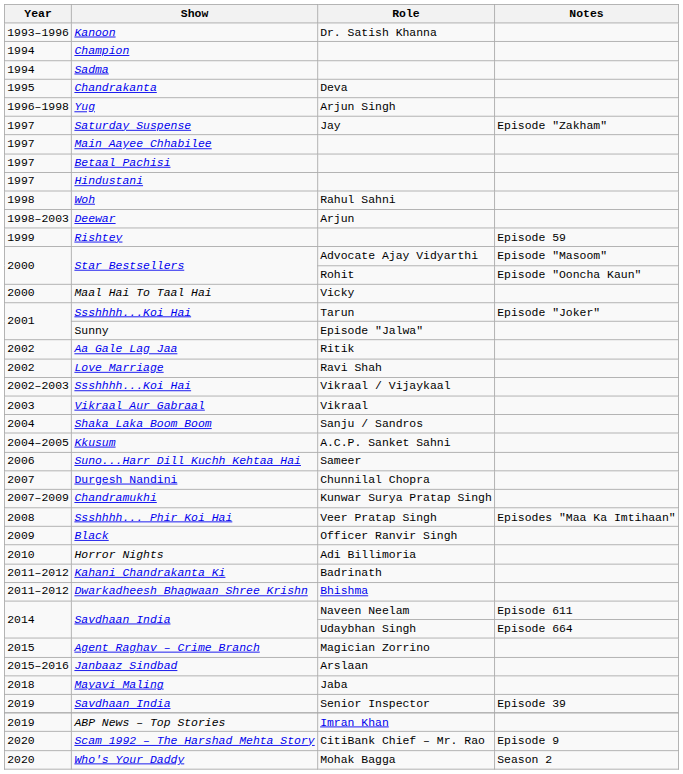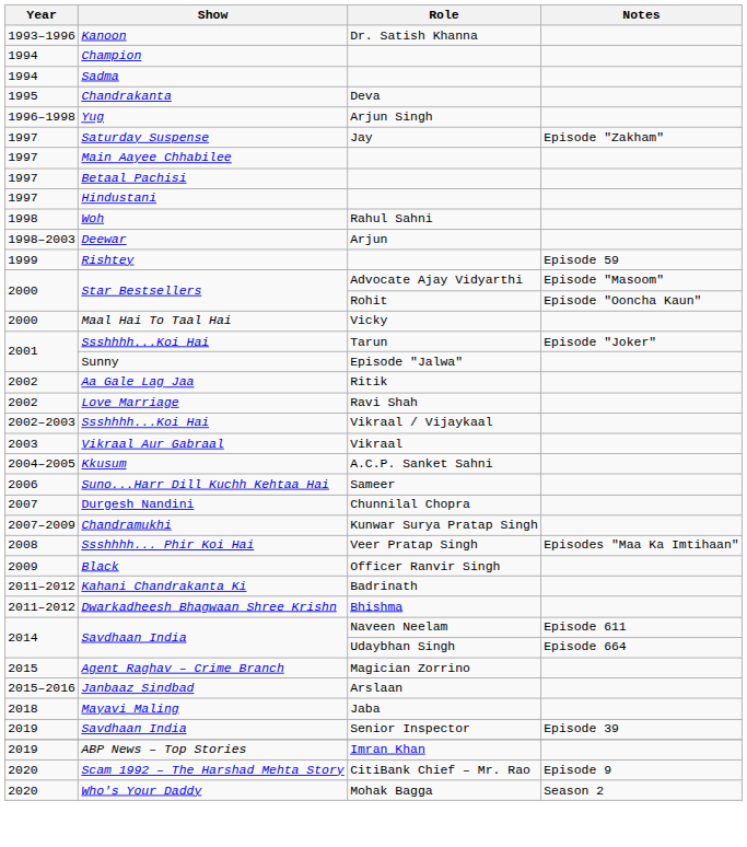 <table class="wikitable sortable">
 <tr>
 <th>Year</th>
 <th>Show</th>
 <th>Role</th>
 <th>Notes</th>
 </tr>
 <tr>
 <td>1993–1996</td>
 <td><a href='#'><em>Kanoon</em></a></td>
 <td>Dr. Satish Khanna</td>
 <td></td>
 </tr>
 <tr>
 <td>1994</td>
 <td><a href='#'><em>Champion</em></a></td>
 <td></td>
 <td></td>
 </tr>
 <tr>
 <td>1994</td>
 <td><a href='#'><em>Sadma</em></a></td>
 <td></td>
 <td></td>
 </tr>
 <tr>
 <td>1995</td>
 <td><a href='#'><em>Chandrakanta</em></a></td>
 <td>Deva</td>
 <td></td>
 </tr>
 <tr>
 <td>1996–1998</td>
 <td><a href='#'><em>Yug</em></a></td>
 <td>Arjun Singh</td>
 <td></td>
 </tr>
 <tr>
 <td>1997</td>
 <td><em><a href='#'>Saturday Suspense</a></em></td>
 <td>Jay</td>
 <td>Episode "Zakham"</td>
 </tr>
 <tr>
 <td>1997</td>
 <td><em><a href='#'>Main Aayee Chhabilee</a></em></td>
 <td></td>
 <td></td>
 </tr>
 <tr>
 <td>1997</td>
 <td><a href='#'><em>Betaal Pachisi</em></a></td>
 <td></td>
 <td></td>
 </tr>
 <tr>
 <td>1997</td>
 <td><a href='#'><em>Hindustani</em></a></td>
 <td></td>
 <td></td>
 </tr>
 <tr>
 <td>1998</td>
 <td><em><a href='#'>Woh</a></em></td>
 <td>Rahul Sahni</td>
 <td></td>
 </tr>
 <tr>
 <td>1998–2003</td>
 <td><a href='#'><em>Deewar</em></a></td>
 <td>Arjun</td>
 <td></td>
 </tr>
 <tr>
 <td>1999</td>
 <td><a href='#'><em>Rishtey</em></a></td>
 <td></td>
 <td>Episode 59</td>
 </tr>
 <tr>
 <td rowspan=2>2000</td>
 <td rowspan=2><em><a href='#'>Star Bestsellers</a></em></td>
 <td>Advocate Ajay Vidyarthi</td>
 <td>Episode "Masoom"</td>
 </tr>
 <tr>
 <td>Rohit</td>
 <td>Episode "Ooncha Kaun"</td>
 </tr>
 <tr>
 <td>2000</td>
 <td><em>Maal Hai To Taal Hai</em></td>
 <td>Vicky</td>
 <td></td>
 </tr>
 <tr>
 <td rowspan=2>2001</td>
 <td><em><a href='#'>Ssshhhh...Koi Hai</a></em></td>
 <td>Tarun</td>
 <td>Episode "Joker"</td>
 </tr>
 <tr>
 <td>Sunny</td>
 <td>Episode "Jalwa"</td>
 </tr>
 <tr>
 <td>2002</td>
 <td><a href='#'><em>Aa Gale Lag Jaa</em></a></td>
 <td>Ritik</td>
 <td></td>
 </tr>
 <tr>
 <td>2002</td>
 <td><a href='#'><em>Love Marriage</em></a></td>
 <td>Ravi Shah</td>
 <td></td>
 </tr>
 <tr>
 <td>2002–2003</td>
 <td><em><a href='#'>Ssshhhh...Koi Hai</a></em></td>
 <td>Vikraal / Vijaykaal</td>
 <td></td>
 </tr>
 <tr>
 <td>2003</td>
 <td><em><a href='#'>Vikraal Aur Gabraal</a></em></td>
 <td>Vikraal</td>
 <td></td>
 </tr>
 <tr>
-<td>2004</td>
-<td><em><a href='#'>Shaka Laka Boom Boom</a></em></td>
-<td>Sanju / Sandros</td>
-<td></td>
-</tr>
-<tr>
 <td>2004–2005</td>
 <td><em><a href='#'>Kkusum</a></em></td>
 <td>A.C.P. Sanket Sahni</td>
 <td></td>
 </tr>
 <tr>
 <td>2006</td>
 <td><em><a href='#'>Suno...Harr Dill Kuchh Kehtaa Hai</a></em></td>
 <td>Sameer</td>
 <td></td>
 </tr>
 <tr>
 <td>2007</td>
 <td><a href='#'>Durgesh Nandini</a></td>
 <td>Chunnilal Chopra</td>
 <td></td>
 </tr>
 <tr>
 <td>2007–2009</td>
 <td><a href='#'><em>Chandramukhi</em></a></td>
 <td>Kunwar Surya Pratap Singh</td>
 <td></td>
 </tr>
 <tr>
 <td>2008</td>
 <td><em><a href='#'>Ssshhhh... Phir Koi Hai</a></em></td>
 <td>Veer Pratap Singh</td>
 <td>Episodes "Maa Ka Imtihaan"</td>
 </tr>
 <tr>
 <td>2009</td>
 <td><a href='#'><em>Black</em></a></td>
 <td>Officer Ranvir Singh</td>
-<td></td>
-</tr>
-<tr>
-<td>2010</td>
-<td><em>Horror Nights</em></td>
-<td>Adi Billimoria</td>
 <td></td>
 </tr>
 <tr>
 <td>2011–2012</td>
 <td><em><a href='#'>Kahani Chandrakanta Ki</a></em></td>
 <td>Badrinath</td>
 <td></td>
 </tr>
 <tr>
 <td>2011–2012</td>
 <td><em><a href='#'>Dwarkadheesh Bhagwaan Shree Krishn</a></em></td>
 <td><a href='#'>Bhishma</a></td>
 <td></td>
 </tr>
 <tr>
 <td rowspan=2>2014</td>
 <td rowspan=2><em><a href='#'>Savdhaan India</a></em></td>
 <td>Naveen Neelam</td>
 <td>Episode 611</td>
 </tr>
 <tr>
 <td>Udaybhan Singh</td>
 <td>Episode 664</td>
 </tr>
 <tr>
 <td>2015</td>
 <td><em><a href='#'>Agent Raghav – Crime Branch</a></em></td>
 <td>Magician Zorrino</td>
 <td></td>
 </tr>
 <tr>
 <td>2015–2016</td>
 <td><em><a href='#'>Janbaaz Sindbad</a></em></td>
 <td>Arslaan</td>
 <td></td>
 </tr>
 <tr>
 <td>2018</td>
 <td><em><a href='#'>Mayavi Maling</a></em></td>
 <td>Jaba</td>
 <td></td>
 </tr>
 <tr>
 <td>2019</td>
 <td><em><a href='#'>Savdhaan India</a></em></td>
 <td>Senior Inspector</td>
 <td>Episode 39</td>
 </tr>
 <tr>
 </tr>
 <tr>
 <td>2019</td>
 <td><em>ABP News – Top Stories</em></td>
 <td><a href='#'>Imran Khan</a></td>
 <td></td>
 </tr>
 <tr>
 <td>2020</td>
 <td><a href='#'><em>Scam 1992 – The Harshad Mehta Story</em></a></td>
 <td>CitiBank Chief – Mr. Rao</td>
 <td>Episode 9</td>
 </tr>
 <tr>
 <td>2020</td>
 <td><a href='#'><em>Who's Your Daddy</em></a></td>
 <td>Mohak Bagga</td>
 <td>Season 2</td>
 </tr>
 </table>
